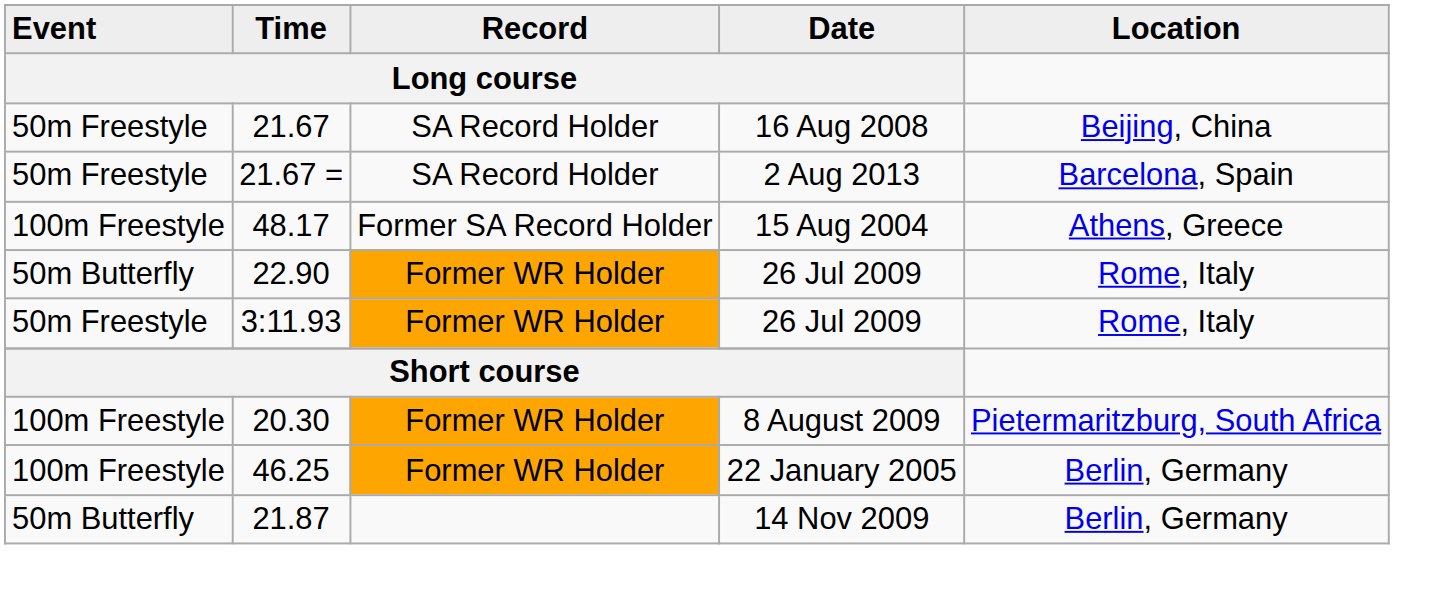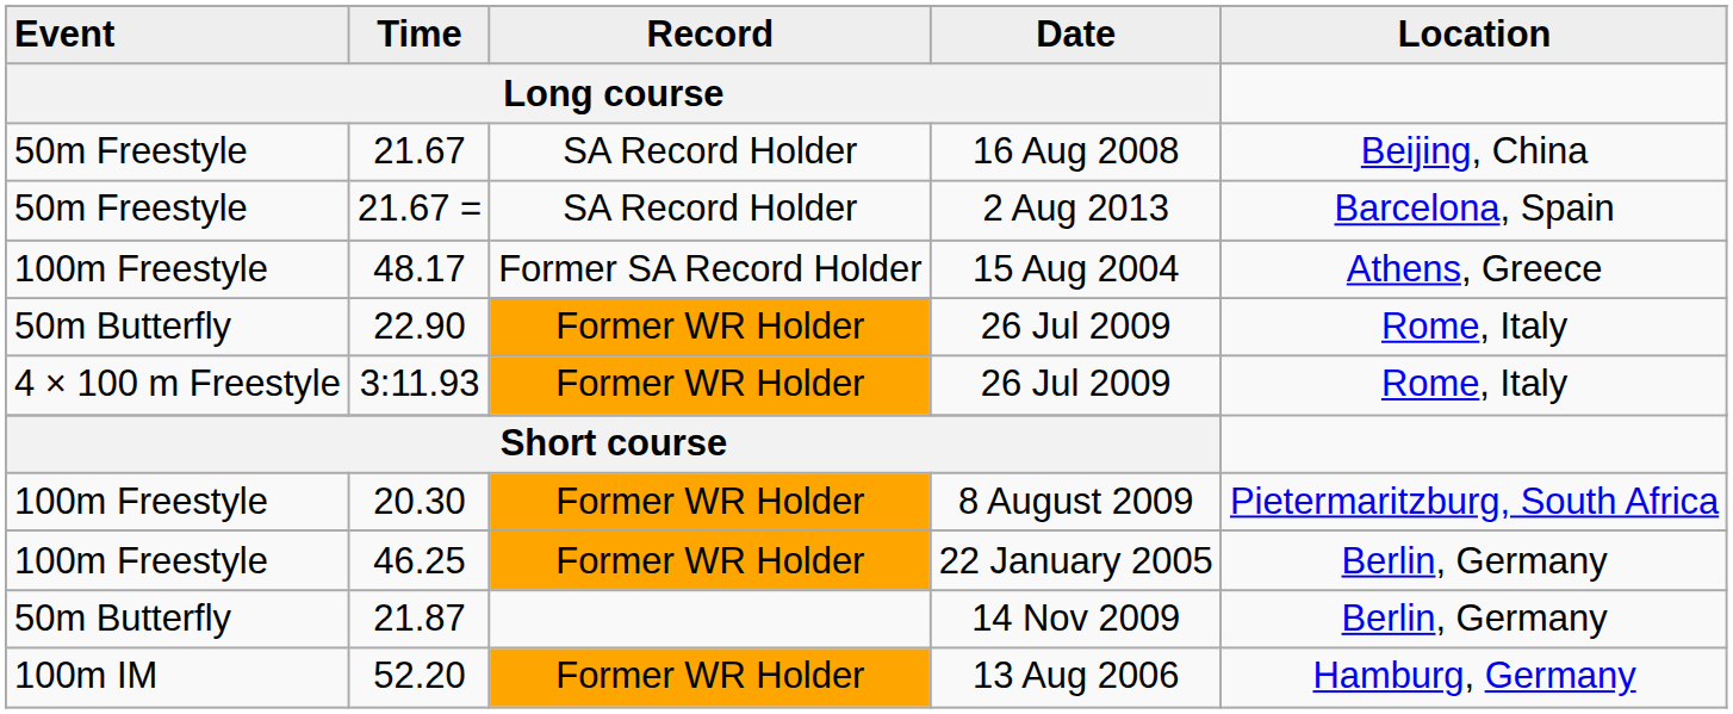 <table class="wikitable">
 <tr bgcolor="#eeeeee">
 </tr>
 <tr bgcolor="#eeeeee">
 <td><strong>Event</strong></td>
 <td align="center"><strong>Time</strong></td>
 <td align="center"><strong>Record</strong></td>
 <td align="center"><strong>Date</strong></td>
 <td align="center"><strong>Location</strong></td>
 </tr>
 <tr bgcolor="#eeeeee">
 <th colspan="4">Long course</th>
 </tr>
 <tr>
 <td>50m Freestyle</td>
 <td align="center">21.67</td>
 <td align="center">SA Record Holder</td>
 <td align="center">16 Aug 2008</td>
 <td align="center"><a href='#'>Beijing</a>, China</td>
 </tr>
 <tr>
 <td>50m Freestyle</td>
 <td align="center">21.67 =</td>
 <td align="center">SA Record Holder</td>
 <td align="center">2 Aug 2013</td>
 <td align="center"><a href='#'>Barcelona</a>, Spain</td>
 </tr>
 <tr>
 <td>100m Freestyle</td>
 <td align="center">48.17</td>
 <td align="center">Former SA Record Holder</td>
 <td align="center">15 Aug 2004</td>
 <td align="center"><a href='#'>Athens</a>, Greece</td>
 </tr>
 <tr>
 <td>50m Butterfly</td>
 <td align="center">22.90</td>
 <td bgcolor="orange" align="center">Former WR Holder</td>
 <td align="center">26 Jul 2009</td>
 <td align="center"><a href='#'>Rome</a>, Italy</td>
 </tr>
 <tr>
-<td>50m Freestyle</td>
+<td>4 × 100 m Freestyle</td>
 <td align="center">3:11.93</td>
 <td bgcolor="orange" align="center">Former WR Holder</td>
 <td align="center">26 Jul 2009</td>
 <td align="center"><a href='#'>Rome</a>, Italy</td>
 </tr>
 <tr>
 </tr>
 <tr bgcolor="#eeeeee">
 <th colspan="4">Short course</th>
 </tr>
 <tr>
 <td>100m Freestyle</td>
 <td align="center">20.30</td>
 <td bgcolor="orange" align="center">Former WR Holder</td>
 <td align="center">8 August 2009</td>
 <td align="center"><a href='#'>Pietermaritzburg, South Africa</a></td>
 </tr>
 <tr>
 <td>100m Freestyle</td>
 <td align="center">46.25</td>
 <td bgcolor="orange" align="center">Former WR Holder</td>
 <td align="center">22 January 2005</td>
 <td align="center"><a href='#'>Berlin</a>, Germany</td>
 </tr>
 <tr>
 <td>50m Butterfly</td>
 <td align="center">21.87</td>
 <td align="center"></td>
 <td align="center">14 Nov 2009</td>
 <td align="center"><a href='#'>Berlin</a>, Germany</td>
 </tr>
+<tr>
+<td>100m IM</td>
+<td align="center">52.20</td>
+<td bgcolor="orange" align="center">Former WR Holder</td>
+<td align="center">13 Aug 2006</td>
+<td align="center"><a href='#'>Hamburg</a>, <a href='#'>Germany</a></td>
+</tr>
 </table>
